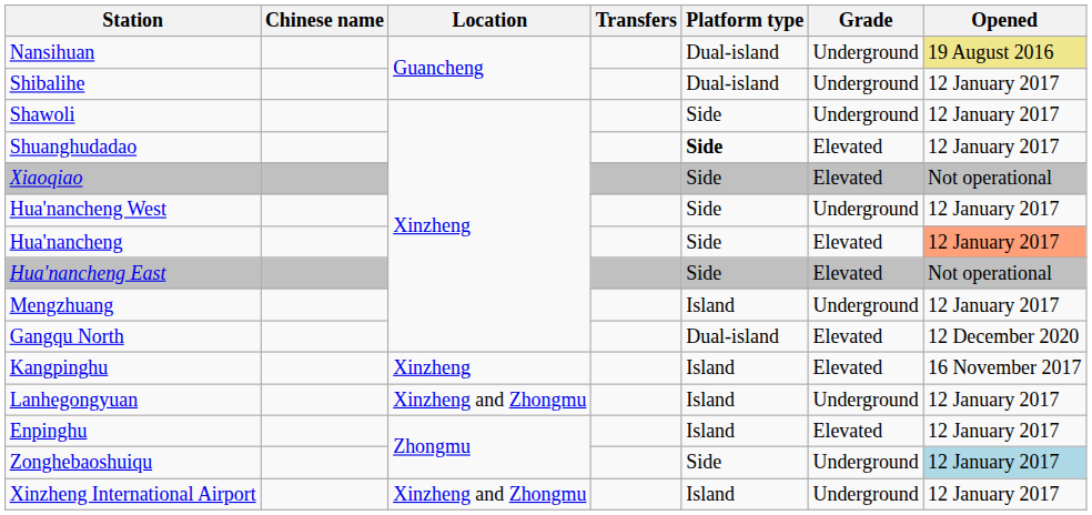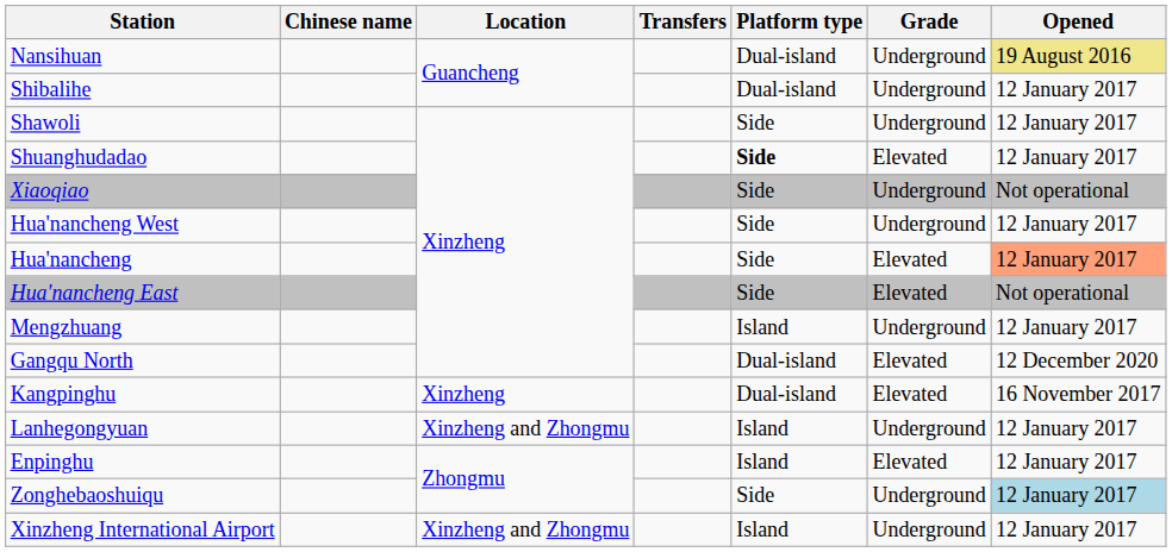 <table class="wikitable">
 <tr>
 <th>Station</th>
 <th>Chinese name</th>
 <th>Location</th>
 <th>Transfers</th>
 <th>Platform type</th>
 <th>Grade</th>
 <th>Opened</th>
 </tr>
 <tr>
 <td><a href='#'>Nansihuan</a></td>
 <td><span></span></td>
 <td rowspan="2"><a href='#'>Guancheng</a></td>
 <td></td>
 <td>Dual-island</td>
 <td>Underground</td>
 <td style="background: khaki;">19 August 2016</td>
 </tr>
 <tr>
 <td><a href='#'>Shibalihe</a></td>
 <td><span></span></td>
 <td></td>
 <td>Dual-island</td>
 <td>Underground</td>
 <td>12 January 2017</td>
 </tr>
 <tr>
 <td><a href='#'>Shawoli</a></td>
 <td><span></span></td>
 <td rowspan="8"><a href='#'>Xinzheng</a></td>
 <td></td>
 <td>Side</td>
 <td>Underground</td>
 <td>12 January 2017</td>
 </tr>
 <tr>
 <td><a href='#'>Shuanghudadao</a></td>
 <td><span></span></td>
 <td></td>
 <td><strong>Side</strong></td>
 <td>Elevated</td>
 <td>12 January 2017</td>
 </tr>
 <tr bgcolor="#c0c0c0">
 <td><em><a href='#'>Xiaoqiao</a></em></td>
 <td><span></span></td>
 <td></td>
 <td>Side</td>
-<td>Elevated</td>
+<td>Underground</td>
 <td>Not operational</td>
 </tr>
 <tr>
 <td><a href='#'>Hua'nancheng West</a></td>
 <td><span></span></td>
 <td></td>
 <td>Side</td>
 <td>Underground</td>
 <td>12 January 2017</td>
 </tr>
 <tr>
 <td><a href='#'>Hua'nancheng</a></td>
 <td><span></span></td>
 <td></td>
 <td>Side</td>
 <td>Elevated</td>
 <td style="background: lightsalmon;">12 January 2017</td>
 </tr>
 <tr bgcolor="#c0c0c0">
 <td><em><a href='#'>Hua'nancheng East</a></em></td>
 <td><span></span></td>
 <td></td>
 <td>Side</td>
 <td>Elevated</td>
 <td>Not operational</td>
 </tr>
 <tr>
 <td><a href='#'>Mengzhuang</a></td>
 <td><span></span></td>
 <td></td>
 <td>Island</td>
 <td>Underground</td>
 <td>12 January 2017</td>
 </tr>
 <tr>
 <td><a href='#'>Gangqu North</a></td>
 <td><span></span></td>
 <td></td>
 <td>Dual-island</td>
 <td>Elevated</td>
 <td>12 December 2020</td>
 </tr>
 <tr>
 <td><a href='#'>Kangpinghu</a></td>
 <td><span></span></td>
 <td><a href='#'>Xinzheng</a></td>
 <td></td>
-<td>Island</td>
+<td>Dual-island</td>
 <td>Elevated</td>
 <td>16 November 2017</td>
 </tr>
 <tr>
 <td><a href='#'>Lanhegongyuan</a></td>
 <td><span></span></td>
 <td><a href='#'>Xinzheng</a> and <a href='#'>Zhongmu</a></td>
 <td></td>
 <td>Island</td>
 <td>Underground</td>
 <td>12 January 2017</td>
 </tr>
 <tr>
 <td><a href='#'>Enpinghu</a></td>
 <td><span></span></td>
 <td rowspan="2"><a href='#'>Zhongmu</a></td>
 <td></td>
 <td>Island</td>
 <td>Elevated</td>
 <td>12 January 2017</td>
 </tr>
 <tr>
 <td><a href='#'>Zonghebaoshuiqu</a></td>
 <td><span></span></td>
 <td></td>
 <td>Side</td>
 <td>Underground</td>
 <td style="background: lightblue;">12 January 2017</td>
 </tr>
 <tr>
 <td><a href='#'>Xinzheng International Airport</a></td>
 <td><span></span></td>
 <td><a href='#'>Xinzheng</a> and <a href='#'>Zhongmu</a></td>
 <td> </td>
 <td>Island</td>
 <td>Underground</td>
 <td>12 January 2017</td>
 </tr>
 </table>
